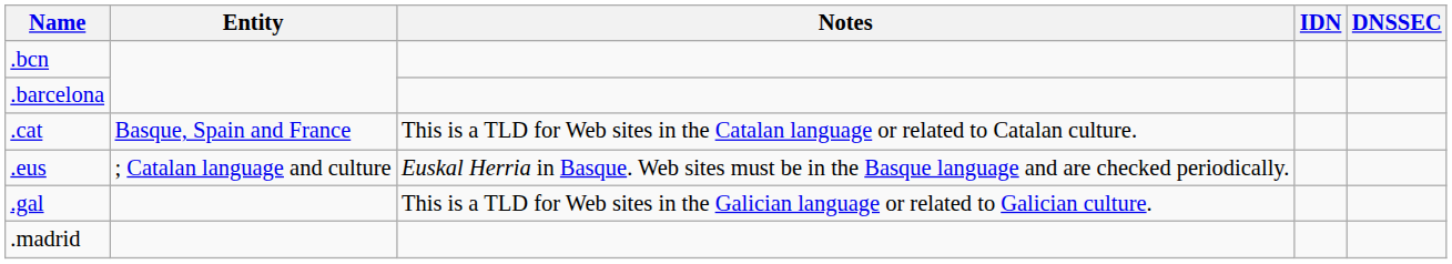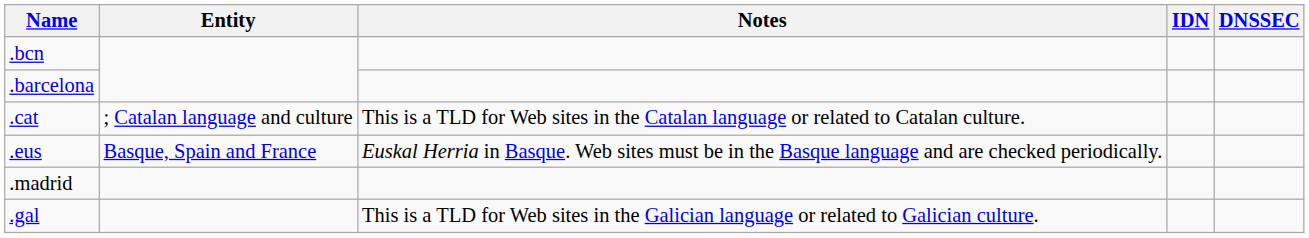 <table class="wikitable sortable">
 <tr>
 <th><a href='#'>Name</a></th>
 <th>Entity</th>
 <th>Notes</th>
 <th><a href='#'>IDN</a></th>
 <th><a href='#'>DNSSEC</a></th>
 </tr>
 <tr valign="top">
 <td><a href='#'>.bcn</a></td>
 <td rowspan="2"></td>
 <td></td>
 <td></td>
 <td></td>
 </tr>
 <tr valign="top">
 <td><a href='#'>.barcelona</a></td>
 <td></td>
 <td></td>
 <td></td>
 </tr>
 <tr>
 <td><a href='#'>.cat</a></td>
-<td> <a href='#'>Basque, Spain and France</a></td>
+<td>; <a href='#'>Catalan language</a> and culture</td>
 <td>This is a TLD for Web sites in the <a href='#'>Catalan language</a> or related to Catalan culture.</td>
 <td></td>
 <td></td>
 </tr>
 <tr>
 <td><a href='#'>.eus</a></td>
-<td>; <a href='#'>Catalan language</a> and culture</td>
+<td> <a href='#'>Basque, Spain and France</a></td>
 <td><em>Euskal Herria</em> in <a href='#'>Basque</a>. Web sites must be in the <a href='#'>Basque language</a> and are checked periodically.</td>
+<td></td>
+<td></td>
+</tr>
+<tr>
+<td>.madrid</td>
+<td></td>
+<td></td>
 <td></td>
 <td></td>
 </tr>
 <tr>
 <td><a href='#'>.gal</a></td>
 <td></td>
 <td>This is a TLD for Web sites in the <a href='#'>Galician language</a> or related to <a href='#'>Galician culture</a>.</td>
 <td></td>
 <td></td>
 </tr>
-<tr>
-<td>.madrid</td>
-<td></td>
-<td></td>
-<td></td>
-<td></td>
-</tr>
 </table>
